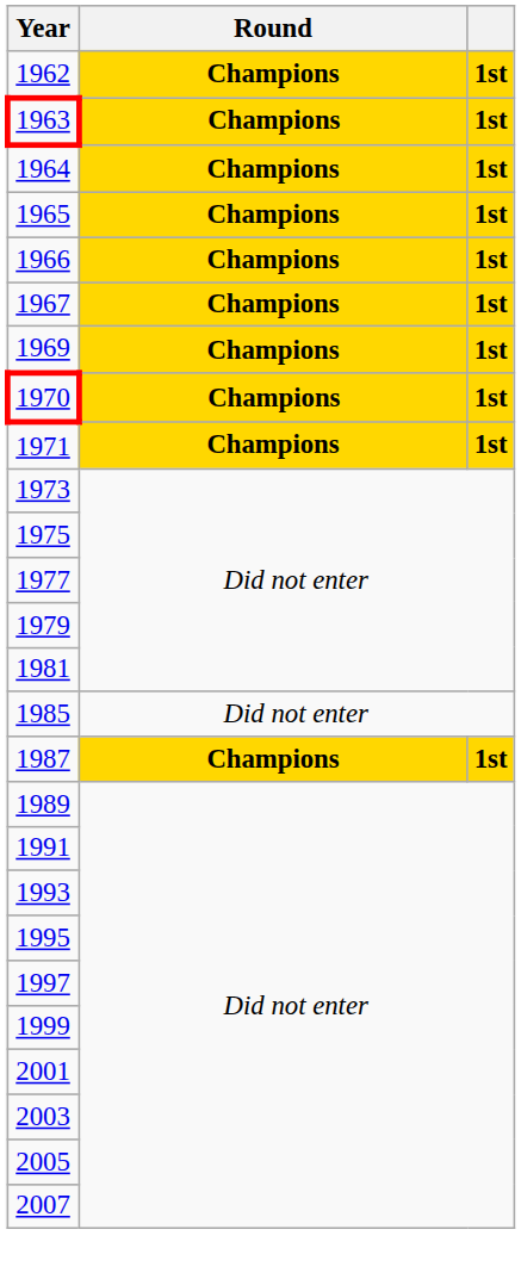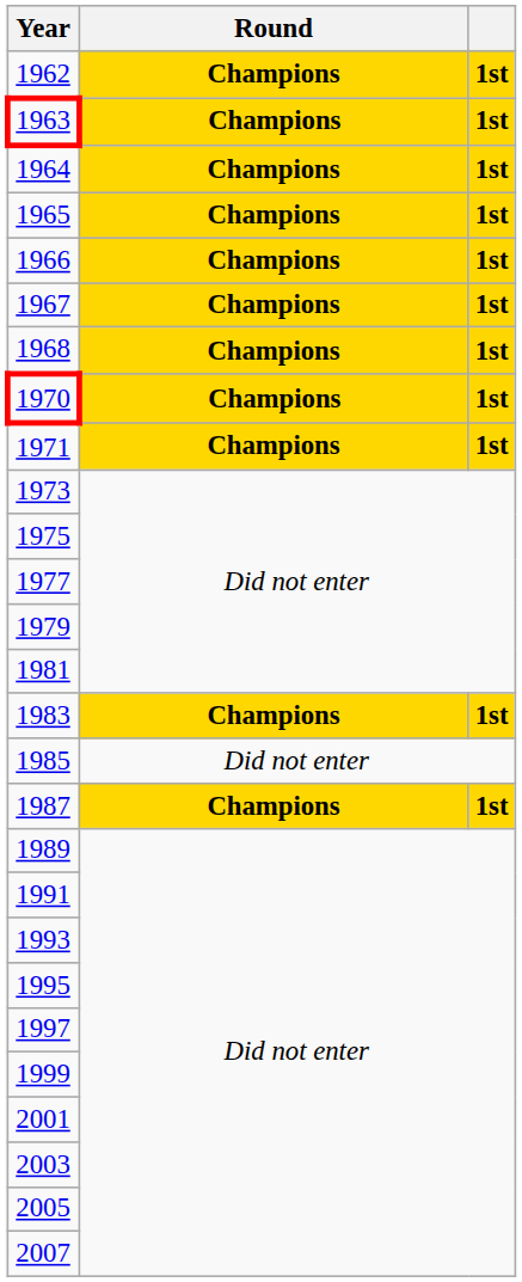 <table class="wikitable" style="text-align: center; font-size:90%">
 <tr>
 <th>Year</th>
 <th style="width:200px">Round</th>
 <th></th>
 </tr>
 <tr>
 <td><a href='#'>1962</a></td>
 <td bgcolor=Gold><strong>Champions</strong></td>
 <td bgcolor=Gold><strong>1st</strong></td>
 </tr>
 <tr>
 <td style="border: 3px solid red"><a href='#'>1963</a></td>
 <td bgcolor=Gold><strong>Champions</strong></td>
 <td bgcolor=Gold><strong>1st</strong></td>
 </tr>
 <tr>
 <td><a href='#'>1964</a></td>
 <td bgcolor=Gold><strong>Champions</strong></td>
 <td bgcolor=Gold><strong>1st</strong></td>
 </tr>
 <tr>
 <td><a href='#'>1965</a></td>
 <td bgcolor=Gold><strong>Champions</strong></td>
 <td bgcolor=Gold><strong>1st</strong></td>
 </tr>
 <tr>
 <td><a href='#'>1966</a></td>
 <td bgcolor=Gold><strong>Champions</strong></td>
 <td bgcolor=Gold><strong>1st</strong></td>
 </tr>
 <tr>
 <td><a href='#'>1967</a></td>
 <td bgcolor=Gold><strong>Champions</strong></td>
 <td bgcolor=Gold><strong>1st</strong></td>
 </tr>
 <tr>
-<td><a href='#'>1969</a></td>
+<td><a href='#'>1968</a></td>
 <td bgcolor=Gold><strong>Champions</strong></td>
 <td bgcolor=Gold><strong>1st</strong></td>
 </tr>
 <tr>
 <td style="border: 3px solid red"><a href='#'>1970</a></td>
 <td bgcolor=Gold><strong>Champions</strong></td>
 <td bgcolor=Gold><strong>1st</strong></td>
 </tr>
 <tr>
 <td><a href='#'>1971</a></td>
 <td bgcolor=Gold><strong>Champions</strong></td>
 <td bgcolor=Gold><strong>1st</strong></td>
 </tr>
 <tr>
 <td><a href='#'>1973</a></td>
 <td colspan="2" rowspan="5"><em>Did not enter</em></td>
 </tr>
 <tr>
 <td><a href='#'>1975</a></td>
 </tr>
 <tr>
 <td><a href='#'>1977</a></td>
 </tr>
 <tr>
 <td><a href='#'>1979</a></td>
 </tr>
 <tr>
 <td><a href='#'>1981</a></td>
+</tr>
+<tr>
+<td><a href='#'>1983</a></td>
+<td bgcolor=Gold><strong>Champions</strong></td>
+<td bgcolor=Gold><strong>1st</strong></td>
 </tr>
 <tr>
 <td><a href='#'>1985</a></td>
 <td colspan="2"><em>Did not enter</em></td>
 </tr>
 <tr>
 <td><a href='#'>1987</a></td>
 <td bgcolor=Gold><strong>Champions</strong></td>
 <td bgcolor=Gold><strong>1st</strong></td>
 </tr>
 <tr>
 <td><a href='#'>1989</a></td>
 <td colspan="2" rowspan="10"><em>Did not enter</em></td>
 </tr>
 <tr>
 <td><a href='#'>1991</a></td>
 </tr>
 <tr>
 <td><a href='#'>1993</a></td>
 </tr>
 <tr>
 <td><a href='#'>1995</a></td>
 </tr>
 <tr>
 <td><a href='#'>1997</a></td>
 </tr>
 <tr>
 <td><a href='#'>1999</a></td>
 </tr>
 <tr>
 <td><a href='#'>2001</a></td>
 </tr>
 <tr>
 <td><a href='#'>2003</a></td>
 </tr>
 <tr>
 <td><a href='#'>2005</a></td>
 </tr>
 <tr>
 <td><a href='#'>2007</a></td>
 </tr>
 </table>
